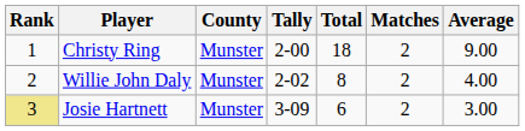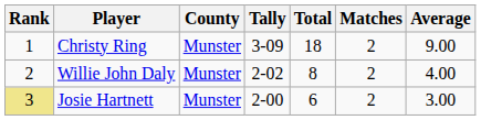 <table class="wikitable">
 <tr>
 <th>Rank</th>
 <th>Player</th>
 <th>County</th>
 <th>Tally</th>
 <th>Total</th>
 <th>Matches</th>
 <th>Average</th>
 </tr>
 <tr>
 <td rowspan=1 align=center>1</td>
 <td><a href='#'>Christy Ring</a></td>
 <td><a href='#'>Munster</a></td>
-<td align=center>2-00</td>
+<td align=center>3-09</td>
 <td align=center>18</td>
 <td align=center>2</td>
 <td align=center>9.00</td>
 </tr>
 <tr>
 <td rowspan=1 align=center>2</td>
 <td><a href='#'>Willie John Daly</a></td>
 <td><a href='#'>Munster</a></td>
 <td align=center>2-02</td>
 <td align=center>8</td>
 <td align=center>2</td>
 <td align=center>4.00</td>
 </tr>
 <tr>
 <td rowspan=1 align=center style="background: khaki;">3</td>
 <td><a href='#'>Josie Hartnett</a></td>
 <td><a href='#'>Munster</a></td>
-<td align=center>3-09</td>
+<td align=center>2-00</td>
 <td align=center>6</td>
 <td align=center>2</td>
 <td align=center>3.00</td>
 </tr>
 </table>
